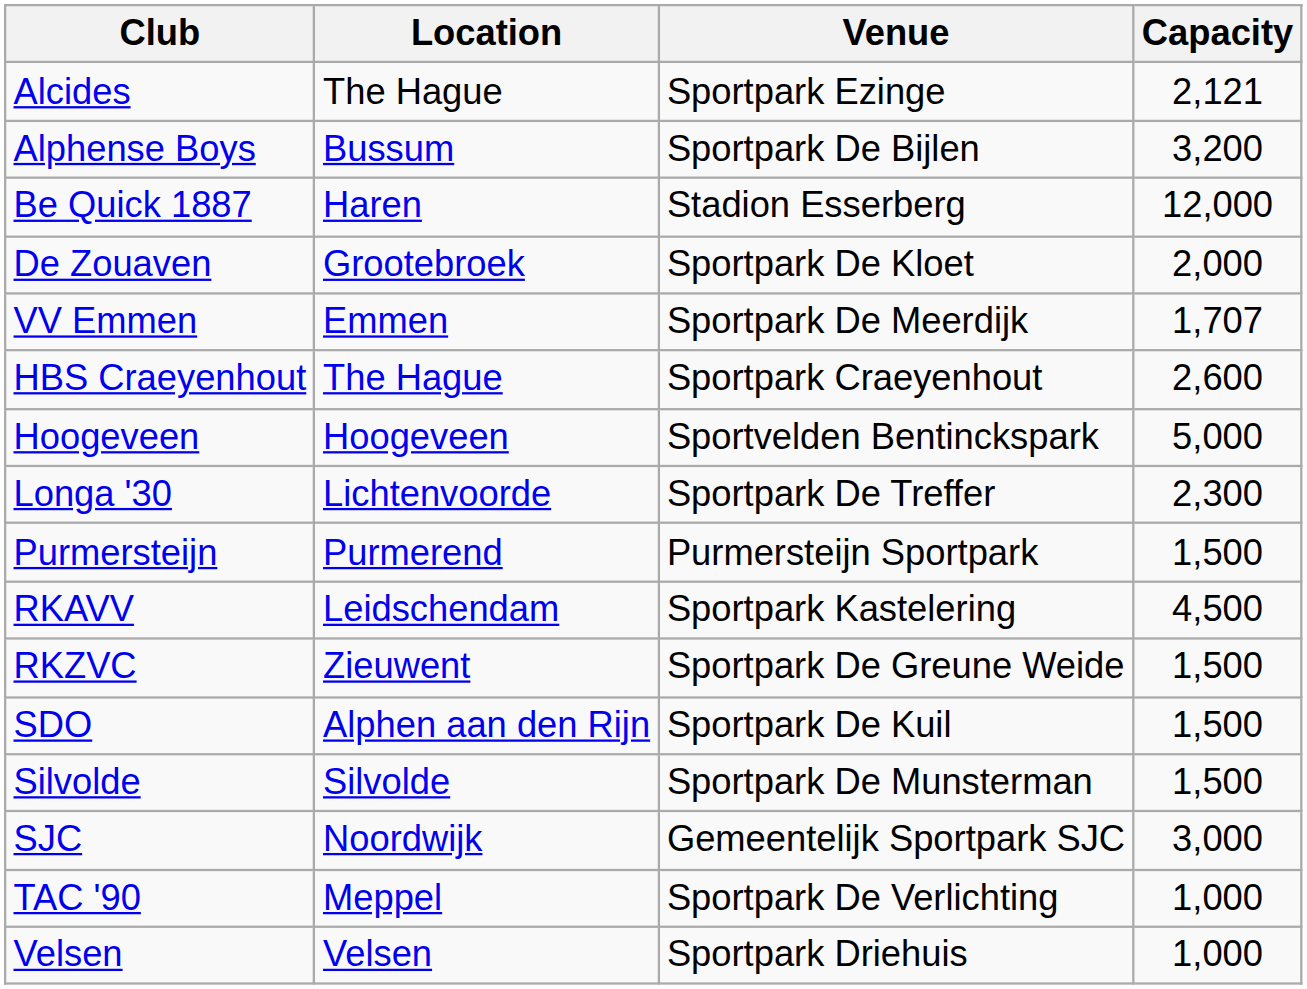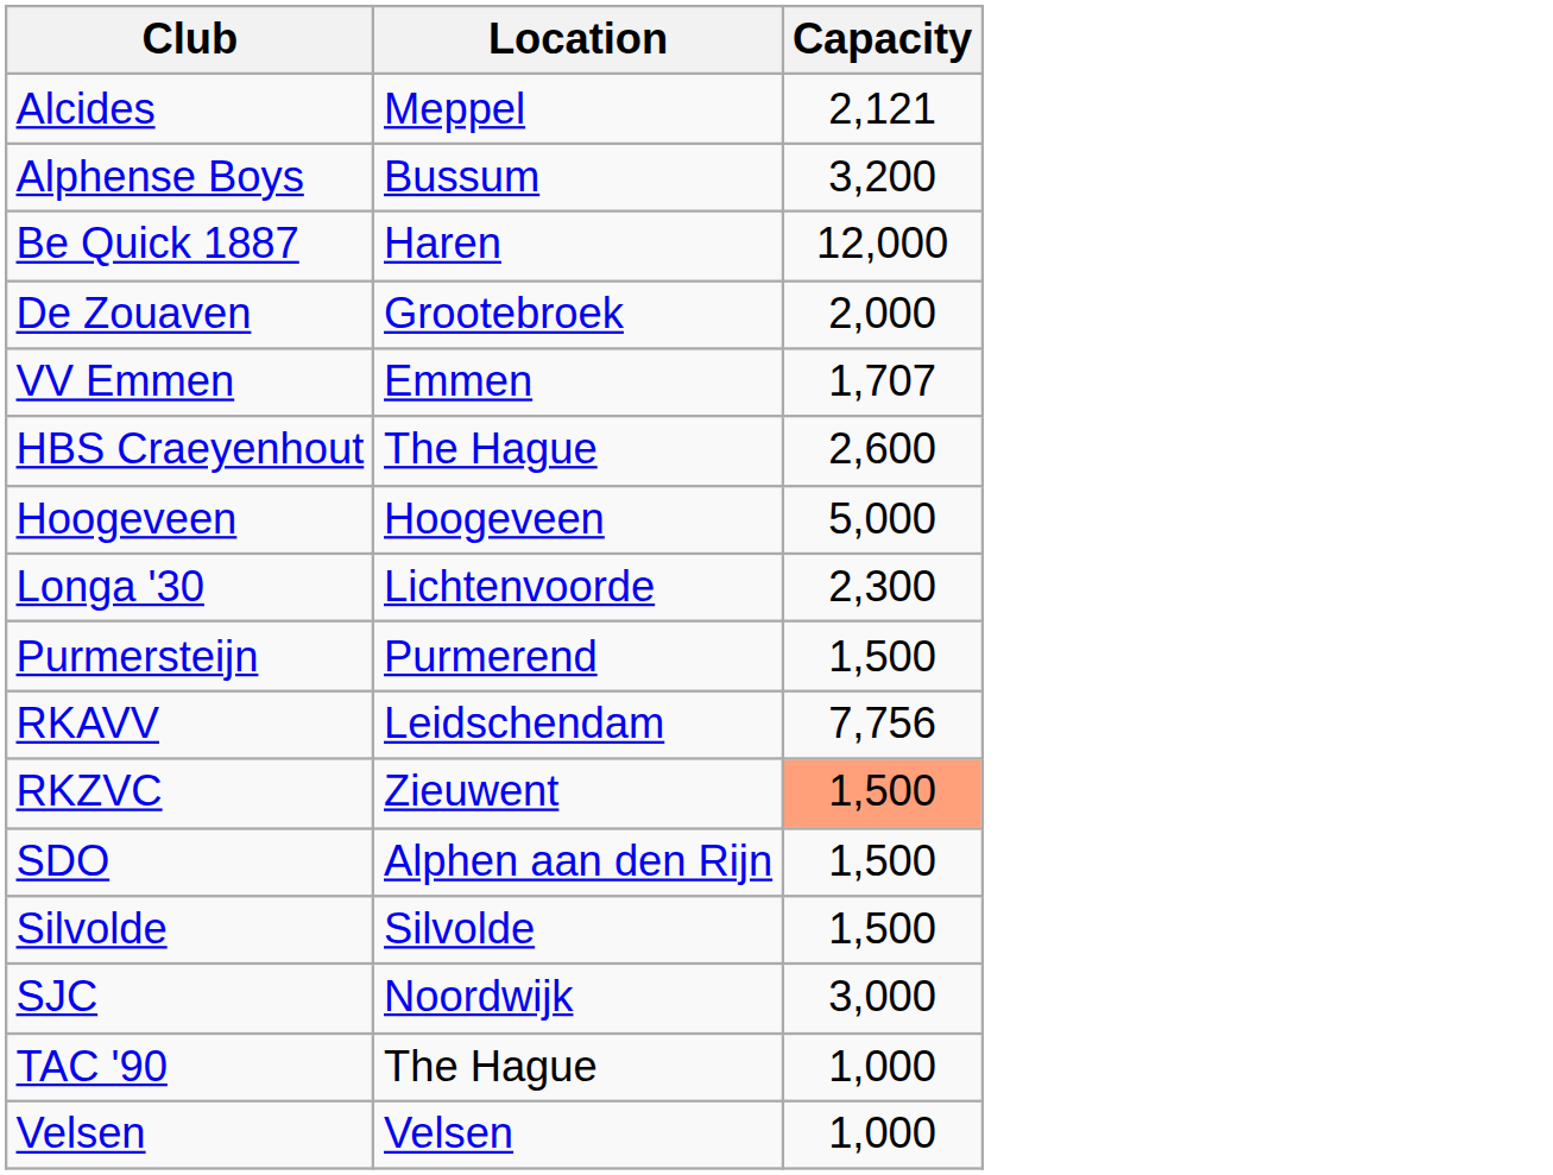 <table class="wikitable sortable">
 <tr>
 <th>Club</th>
 <th>Location</th>
-<th>Venue</th>
 <th>Capacity</th>
 </tr>
 <tr>
 <td><a href='#'>Alcides</a></td>
-<td>The Hague</td>
-<td>Sportpark Ezinge</td>
+<td><a href='#'>Meppel</a></td>
 <td style="text-align: center;">2,121</td>
 </tr>
 <tr>
 <td><a href='#'>Alphense Boys</a></td>
 <td><a href='#'>Bussum</a></td>
-<td>Sportpark De Bijlen</td>
 <td style="text-align: center;">3,200</td>
 </tr>
 <tr>
 <td><a href='#'>Be Quick 1887</a></td>
 <td><a href='#'>Haren</a></td>
-<td>Stadion Esserberg</td>
 <td style="text-align: center;">12,000</td>
 </tr>
 <tr>
 <td><a href='#'>De Zouaven</a></td>
 <td><a href='#'>Grootebroek</a></td>
-<td>Sportpark De Kloet</td>
 <td style="text-align: center;">2,000</td>
 </tr>
 <tr>
 <td><a href='#'>VV Emmen</a></td>
 <td><a href='#'>Emmen</a></td>
-<td>Sportpark De Meerdijk</td>
 <td style="text-align: center;">1,707</td>
 </tr>
 <tr>
 <td><a href='#'>HBS Craeyenhout</a></td>
 <td><a href='#'>The Hague</a></td>
-<td>Sportpark Craeyenhout</td>
 <td style="text-align: center;">2,600</td>
 </tr>
 <tr>
 <td><a href='#'>Hoogeveen</a></td>
 <td><a href='#'>Hoogeveen</a></td>
-<td>Sportvelden Bentinckspark</td>
 <td style="text-align: center;">5,000</td>
 </tr>
 <tr>
 <td><a href='#'>Longa '30</a></td>
 <td><a href='#'>Lichtenvoorde</a></td>
-<td>Sportpark De Treffer</td>
 <td style="text-align: center;">2,300</td>
 </tr>
 <tr>
 <td><a href='#'>Purmersteijn</a></td>
 <td><a href='#'>Purmerend</a></td>
-<td>Purmersteijn Sportpark</td>
 <td style="text-align: center;">1,500</td>
 </tr>
 <tr>
 <td><a href='#'>RKAVV</a></td>
 <td><a href='#'>Leidschendam</a></td>
-<td>Sportpark Kastelering</td>
-<td style="text-align: center;">4,500</td>
+<td style="text-align: center;">7,756</td>
 </tr>
 <tr>
 <td><a href='#'>RKZVC</a></td>
 <td><a href='#'>Zieuwent</a></td>
-<td>Sportpark De Greune Weide</td>
-<td style="text-align: center;">1,500</td>
+<td style="background: lightsalmon; text-align: center;">1,500</td>
 </tr>
 <tr>
 <td><a href='#'>SDO</a></td>
 <td><a href='#'>Alphen aan den Rijn</a></td>
-<td>Sportpark De Kuil</td>
 <td style="text-align: center;">1,500</td>
 </tr>
 <tr>
 <td><a href='#'>Silvolde</a></td>
 <td><a href='#'>Silvolde</a></td>
-<td>Sportpark De Munsterman</td>
 <td style="text-align: center;">1,500</td>
 </tr>
 <tr>
 <td><a href='#'>SJC</a></td>
 <td><a href='#'>Noordwijk</a></td>
-<td>Gemeentelijk Sportpark SJC</td>
 <td style="text-align: center;">3,000</td>
 </tr>
 <tr>
 <td><a href='#'>TAC '90</a></td>
-<td><a href='#'>Meppel</a></td>
-<td>Sportpark De Verlichting</td>
+<td>The Hague</td>
 <td style="text-align: center;">1,000</td>
 </tr>
 <tr>
 <td><a href='#'>Velsen</a></td>
 <td><a href='#'>Velsen</a></td>
-<td>Sportpark Driehuis</td>
 <td style="text-align: center;">1,000</td>
 </tr>
 </table>
